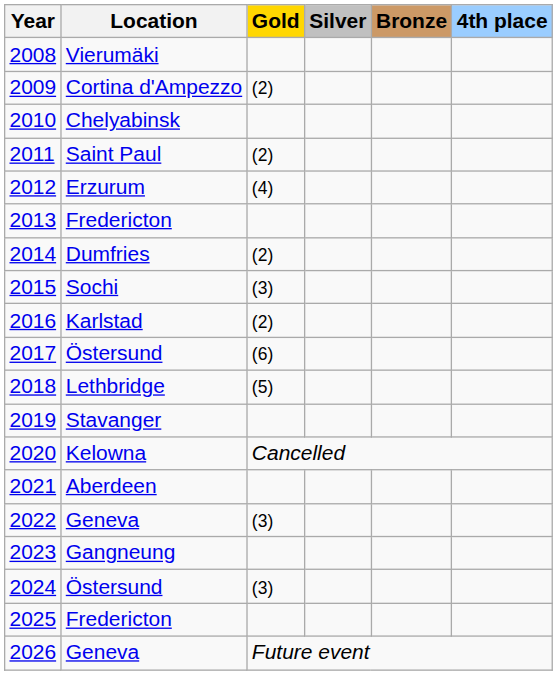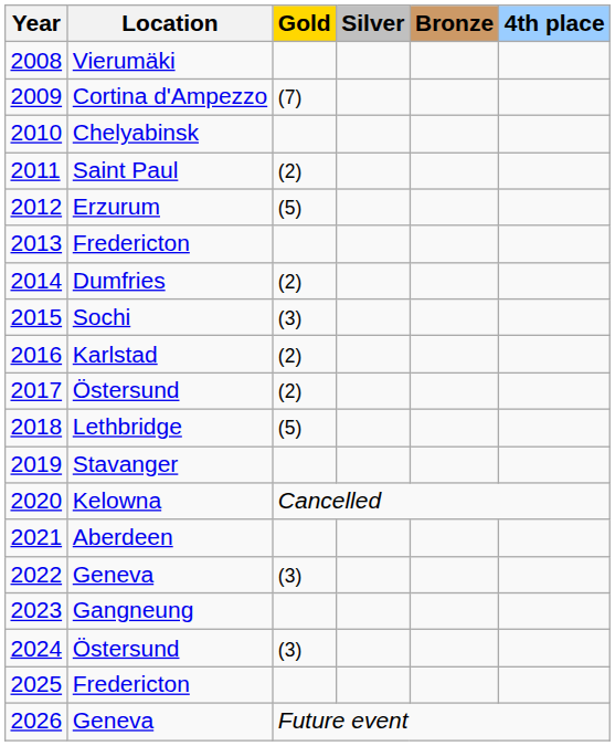 <table class="wikitable">
 <tr>
 <th>Year</th>
 <th>Location</th>
 <td align="center" bgcolor="gold"><strong>Gold</strong></td>
 <td align="center" bgcolor="silver"><strong>Silver</strong></td>
 <td align="center" bgcolor="CC9966"><strong>Bronze</strong></td>
 <td align="center" bgcolor="9ACDFF"><strong>4th place</strong></td>
 </tr>
 <tr>
 <td><a href='#'>2008</a></td>
 <td> <a href='#'>Vierumäki</a></td>
 <td></td>
 <td></td>
 <td></td>
 <td></td>
 </tr>
 <tr>
 <td><a href='#'>2009</a></td>
 <td> <a href='#'>Cortina d'Ampezzo</a></td>
-<td> <small>(2)</small></td>
+<td> <small>(7)</small></td>
 <td></td>
 <td></td>
 <td></td>
 </tr>
 <tr>
 <td><a href='#'>2010</a></td>
 <td> <a href='#'>Chelyabinsk</a></td>
 <td></td>
 <td></td>
 <td></td>
 <td></td>
 </tr>
 <tr>
 <td><a href='#'>2011</a></td>
 <td> <a href='#'>Saint Paul</a></td>
 <td> <small>(2)</small></td>
 <td></td>
 <td></td>
 <td></td>
 </tr>
 <tr>
 <td><a href='#'>2012</a></td>
 <td> <a href='#'>Erzurum</a></td>
-<td> <small>(4)</small></td>
+<td> <small>(5)</small></td>
 <td></td>
 <td></td>
 <td></td>
 </tr>
 <tr>
 <td><a href='#'>2013</a></td>
 <td> <a href='#'>Fredericton</a></td>
 <td></td>
 <td></td>
 <td></td>
 <td></td>
 </tr>
 <tr>
 <td><a href='#'>2014</a></td>
 <td> <a href='#'>Dumfries</a></td>
 <td> <small>(2)</small></td>
 <td></td>
 <td></td>
 <td></td>
 </tr>
 <tr>
 <td><a href='#'>2015</a></td>
 <td> <a href='#'>Sochi</a></td>
 <td> <small>(3)</small></td>
 <td></td>
 <td></td>
 <td></td>
 </tr>
 <tr>
 <td><a href='#'>2016</a></td>
 <td> <a href='#'>Karlstad</a></td>
 <td> <small>(2)</small></td>
 <td></td>
 <td></td>
 <td></td>
 </tr>
 <tr>
 <td><a href='#'>2017</a></td>
 <td> <a href='#'>Östersund</a></td>
-<td> <small>(6)</small></td>
+<td> <small>(2)</small></td>
 <td></td>
 <td></td>
 <td></td>
 </tr>
 <tr>
 <td><a href='#'>2018</a></td>
 <td> <a href='#'>Lethbridge</a></td>
 <td> <small>(5)</small></td>
 <td></td>
 <td></td>
 <td></td>
 </tr>
 <tr>
 <td><a href='#'>2019</a></td>
 <td> <a href='#'>Stavanger</a></td>
 <td></td>
 <td></td>
 <td></td>
 <td></td>
 </tr>
 <tr>
 <td><a href='#'>2020</a></td>
 <td> <a href='#'>Kelowna</a></td>
 <td colspan=4><em>Cancelled</em></td>
 </tr>
 <tr>
 <td><a href='#'>2021</a></td>
 <td> <a href='#'>Aberdeen</a></td>
 <td></td>
 <td></td>
 <td></td>
 <td></td>
 </tr>
 <tr>
 <td><a href='#'>2022</a></td>
 <td> <a href='#'>Geneva</a></td>
 <td> <small>(3)</small></td>
 <td></td>
 <td></td>
 <td></td>
 </tr>
 <tr>
 <td><a href='#'>2023</a></td>
 <td> <a href='#'>Gangneung</a></td>
 <td></td>
 <td></td>
 <td></td>
 <td></td>
 </tr>
 <tr>
 <td><a href='#'>2024</a></td>
 <td> <a href='#'>Östersund</a></td>
 <td> <small>(3)</small></td>
 <td></td>
 <td></td>
 <td></td>
 </tr>
 <tr>
 <td><a href='#'>2025</a></td>
 <td> <a href='#'>Fredericton</a></td>
 <td></td>
 <td></td>
 <td></td>
 <td></td>
 </tr>
 <tr>
 <td><a href='#'>2026</a></td>
 <td> <a href='#'>Geneva</a></td>
 <td colspan=4><em>Future event</em></td>
 </tr>
 </table>
